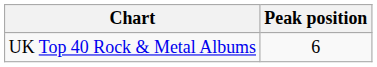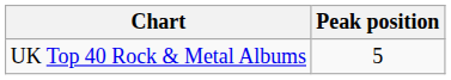 <table class="wikitable">
 <tr>
 <th>Chart</th>
 <th>Peak position</th>
 </tr>
 <tr>
 <td>UK <a href='#'>Top 40 Rock & Metal Albums</a></td>
-<td align="center">6</td>
+<td align="center">5</td>
 </tr>
 </table>
